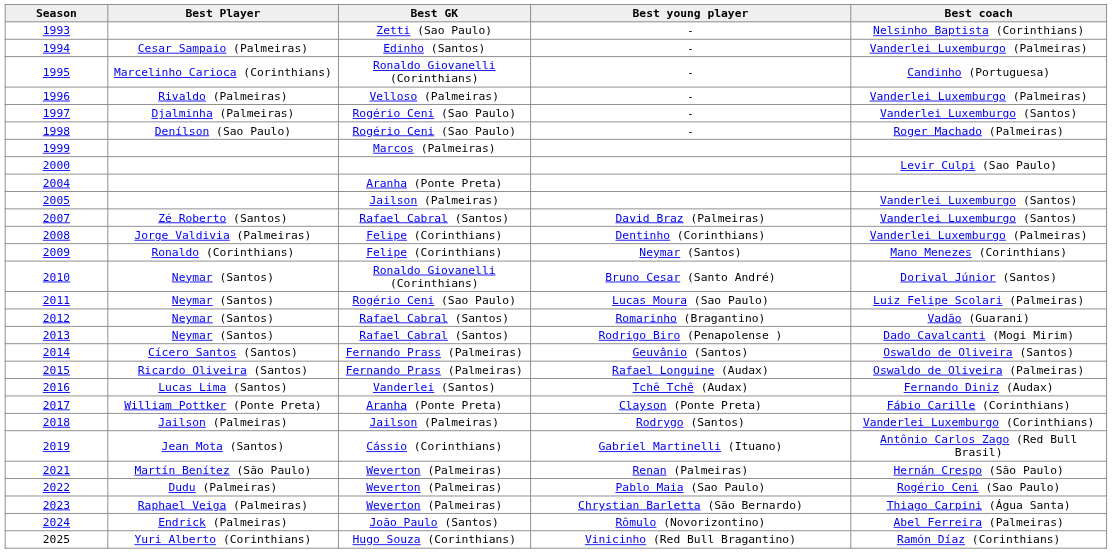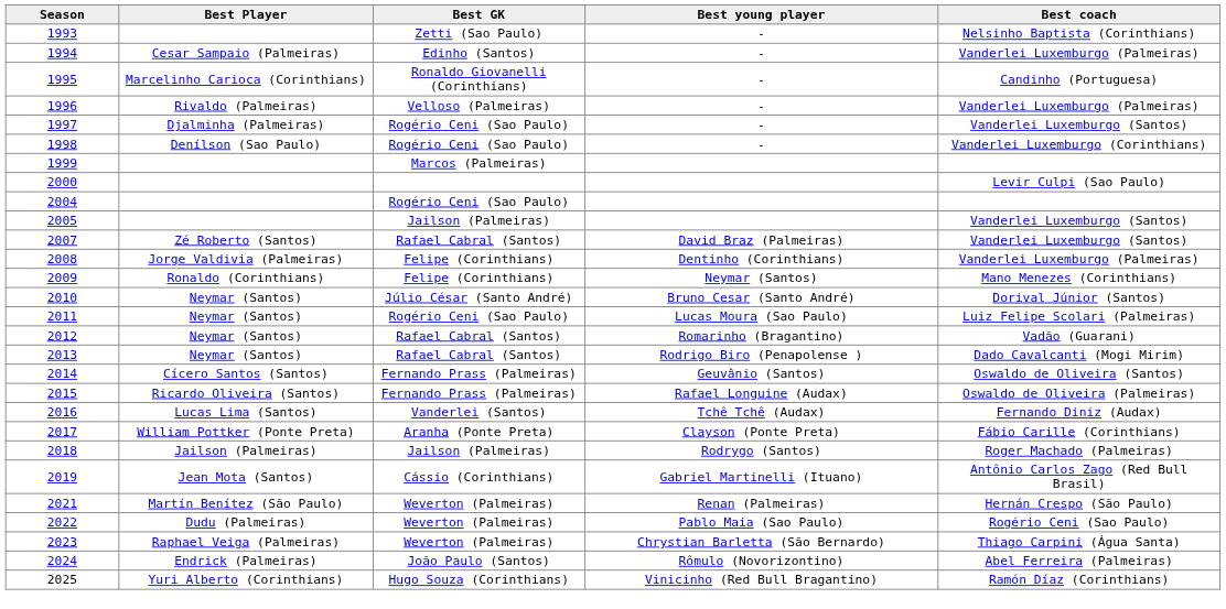 <table class="toccolours" border="1" cellpadding="2" style="border-collapse:collapse; text-align:center; width:80%; margin:2px; auto;">
 <tr style="background: #efefef;">
 <th style="width:8%;">Season</th>
 <th style="width:18%;">Best Player</th>
 <th style="width:15%;">Best GK</th>
 <th style="width:25%;">Best young player</th>
 <th style="width:20%;">Best coach</th>
 </tr>
 <tr>
 <td><a href='#'>1993</a></td>
 <td></td>
 <td><a href='#'>Zetti</a> (Sao Paulo)</td>
 <td>-</td>
 <td><a href='#'>Nelsinho Baptista</a> (Corinthians)</td>
 </tr>
 <tr>
 <td><a href='#'>1994</a></td>
 <td><a href='#'>Cesar Sampaio</a> (Palmeiras)</td>
 <td><a href='#'>Edinho</a> (Santos)</td>
 <td>-</td>
 <td><a href='#'>Vanderlei Luxemburgo</a> (Palmeiras)</td>
 </tr>
 <tr>
 <td><a href='#'>1995</a></td>
 <td><a href='#'>Marcelinho Carioca</a> (Corinthians)</td>
 <td><a href='#'>Ronaldo Giovanelli</a> (Corinthians)</td>
 <td>-</td>
 <td><a href='#'>Candinho</a> (Portuguesa)</td>
 </tr>
 <tr>
 <td><a href='#'>1996</a></td>
 <td><a href='#'>Rivaldo</a> (Palmeiras)</td>
 <td><a href='#'>Velloso</a> (Palmeiras)</td>
 <td>-</td>
 <td><a href='#'>Vanderlei Luxemburgo</a> (Palmeiras)</td>
 </tr>
 <tr>
 <td><a href='#'>1997</a></td>
 <td><a href='#'>Djalminha</a> (Palmeiras)</td>
 <td><a href='#'>Rogério Ceni</a> (Sao Paulo)</td>
 <td>-</td>
 <td><a href='#'>Vanderlei Luxemburgo</a> (Santos)</td>
 </tr>
 <tr>
 <td><a href='#'>1998</a></td>
 <td><a href='#'>Denílson</a> (Sao Paulo)</td>
 <td><a href='#'>Rogério Ceni</a> (Sao Paulo)</td>
 <td>-</td>
-<td><a href='#'>Roger Machado</a>  (Palmeiras)</td>
+<td><a href='#'>Vanderlei Luxemburgo</a> (Corinthians)</td>
 </tr>
 <tr>
 <td><a href='#'>1999</a></td>
 <td></td>
 <td><a href='#'>Marcos</a> (Palmeiras)</td>
 <td></td>
 <td></td>
 </tr>
 <tr>
 <td><a href='#'>2000</a></td>
 <td></td>
 <td></td>
 <td></td>
 <td><a href='#'>Levir Culpi</a> (Sao Paulo)</td>
 </tr>
 <tr>
 <td><a href='#'>2004</a></td>
 <td></td>
-<td><a href='#'>Aranha</a> (Ponte Preta)</td>
+<td><a href='#'>Rogério Ceni</a> (Sao Paulo)</td>
 <td></td>
 </tr>
 <tr>
 <td><a href='#'>2005</a></td>
 <td></td>
 <td><a href='#'>Jailson</a> (Palmeiras)</td>
 <td></td>
 <td><a href='#'>Vanderlei Luxemburgo</a> (Santos)</td>
 </tr>
 <tr>
 <td><a href='#'>2007</a></td>
 <td><a href='#'>Zé Roberto</a> (Santos)</td>
 <td><a href='#'>Rafael Cabral</a> (Santos)</td>
 <td><a href='#'>David Braz</a> (Palmeiras)</td>
 <td><a href='#'>Vanderlei Luxemburgo</a> (Santos)</td>
 </tr>
 <tr>
 <td><a href='#'>2008</a></td>
 <td><a href='#'>Jorge Valdivia</a> (Palmeiras)</td>
 <td><a href='#'>Felipe</a> (Corinthians)</td>
 <td><a href='#'>Dentinho</a> (Corinthians)</td>
 <td><a href='#'>Vanderlei Luxemburgo</a> (Palmeiras)</td>
 </tr>
 <tr>
 <td><a href='#'>2009</a></td>
 <td><a href='#'>Ronaldo</a> (Corinthians)</td>
 <td><a href='#'>Felipe</a> (Corinthians)</td>
 <td><a href='#'>Neymar</a> (Santos)</td>
 <td><a href='#'>Mano Menezes</a> (Corinthians)</td>
 </tr>
 <tr>
 <td><a href='#'>2010</a></td>
 <td><a href='#'>Neymar</a> (Santos)</td>
-<td><a href='#'>Ronaldo Giovanelli</a> (Corinthians)</td>
+<td><a href='#'>Júlio César</a> (Santo André)</td>
 <td><a href='#'>Bruno Cesar</a> (Santo André)</td>
 <td><a href='#'>Dorival Júnior</a> (Santos)</td>
 </tr>
 <tr>
 <td><a href='#'>2011</a></td>
 <td><a href='#'>Neymar</a> (Santos)</td>
 <td><a href='#'>Rogério Ceni</a> (Sao Paulo)</td>
 <td><a href='#'>Lucas Moura</a> (Sao Paulo)</td>
 <td><a href='#'>Luiz Felipe Scolari</a> (Palmeiras)</td>
 </tr>
 <tr>
 <td><a href='#'>2012</a></td>
 <td><a href='#'>Neymar</a> (Santos)</td>
 <td><a href='#'>Rafael Cabral</a> (Santos)</td>
 <td><a href='#'>Romarinho</a> (Bragantino)</td>
 <td><a href='#'>Vadão</a> (Guarani)</td>
 </tr>
 <tr>
 <td><a href='#'>2013</a></td>
 <td><a href='#'>Neymar</a> (Santos)</td>
 <td><a href='#'>Rafael Cabral</a> (Santos)</td>
 <td><a href='#'>Rodrigo Biro</a> (Penapolense )</td>
 <td><a href='#'>Dado Cavalcanti</a> (Mogi Mirim)</td>
 </tr>
 <tr>
 <td><a href='#'>2014</a></td>
 <td><a href='#'>Cícero Santos</a> (Santos)</td>
 <td><a href='#'>Fernando Prass</a> (Palmeiras)</td>
 <td><a href='#'>Geuvânio</a> (Santos)</td>
 <td><a href='#'>Oswaldo de Oliveira</a> (Santos)</td>
 </tr>
 <tr>
 <td><a href='#'>2015</a></td>
 <td><a href='#'>Ricardo Oliveira</a> (Santos)</td>
 <td><a href='#'>Fernando Prass</a> (Palmeiras)</td>
 <td><a href='#'>Rafael Longuine</a> (Audax)</td>
 <td><a href='#'>Oswaldo de Oliveira</a> (Palmeiras)</td>
 </tr>
 <tr>
 <td><a href='#'>2016</a></td>
 <td><a href='#'>Lucas Lima</a> (Santos)</td>
 <td><a href='#'>Vanderlei</a> (Santos)</td>
 <td><a href='#'>Tchê Tchê</a> (Audax)</td>
 <td><a href='#'>Fernando Diniz</a> (Audax)</td>
 </tr>
 <tr>
 <td><a href='#'>2017</a></td>
 <td><a href='#'>William Pottker</a> (Ponte Preta)</td>
 <td><a href='#'>Aranha</a> (Ponte Preta)</td>
 <td><a href='#'>Clayson</a> (Ponte Preta)</td>
 <td><a href='#'>Fábio Carille</a>  (Corinthians)</td>
 </tr>
 <tr>
 <td><a href='#'>2018</a></td>
 <td><a href='#'>Jailson</a> (Palmeiras)</td>
 <td><a href='#'>Jailson</a> (Palmeiras)</td>
 <td><a href='#'>Rodrygo</a> (Santos)</td>
-<td><a href='#'>Vanderlei Luxemburgo</a> (Corinthians)</td>
+<td><a href='#'>Roger Machado</a>  (Palmeiras)</td>
 </tr>
 <tr>
 <td><a href='#'>2019</a></td>
 <td><a href='#'>Jean Mota</a> (Santos)</td>
 <td><a href='#'>Cássio</a> (Corinthians)</td>
 <td><a href='#'>Gabriel Martinelli</a> (Ituano)</td>
 <td><a href='#'>Antônio Carlos Zago</a>  (Red Bull Brasil)</td>
 </tr>
 <tr>
 <td><a href='#'>2021</a></td>
 <td><a href='#'>Martín Benítez</a> (São Paulo)</td>
 <td><a href='#'>Weverton</a> (Palmeiras)</td>
 <td><a href='#'>Renan</a> (Palmeiras)</td>
 <td><a href='#'>Hernán Crespo</a>  (São Paulo)</td>
 </tr>
 <tr>
 <td><a href='#'>2022</a></td>
 <td><a href='#'>Dudu</a> (Palmeiras)</td>
 <td><a href='#'>Weverton</a> (Palmeiras)</td>
 <td><a href='#'>Pablo Maia</a> (Sao Paulo)</td>
 <td><a href='#'>Rogério Ceni</a> (Sao Paulo)</td>
 </tr>
 <tr>
 <td><a href='#'>2023</a></td>
 <td><a href='#'>Raphael Veiga</a> (Palmeiras)</td>
 <td><a href='#'>Weverton</a> (Palmeiras)</td>
 <td><a href='#'>Chrystian Barletta</a>  (São Bernardo)</td>
 <td><a href='#'>Thiago Carpini</a> (Água Santa)</td>
 </tr>
 <tr>
 <td><a href='#'>2024</a></td>
 <td><a href='#'>Endrick</a> (Palmeiras)</td>
 <td><a href='#'>João Paulo</a> (Santos)</td>
 <td><a href='#'>Rômulo</a> (Novorizontino)</td>
 <td><a href='#'>Abel Ferreira</a> (Palmeiras)</td>
 </tr>
 <tr>
 <td>2025</td>
 <td><a href='#'>Yuri Alberto</a> (Corinthians)</td>
 <td><a href='#'>Hugo Souza</a> (Corinthians)</td>
 <td><a href='#'>Vinicinho</a> (Red Bull Bragantino)</td>
 <td><a href='#'>Ramón Díaz</a> (Corinthians)</td>
 </tr>
 </table>
